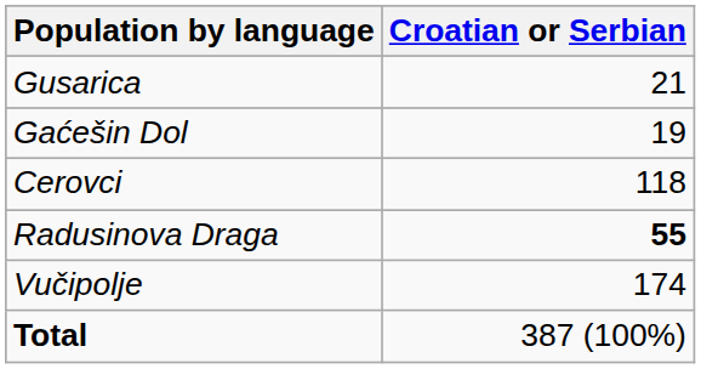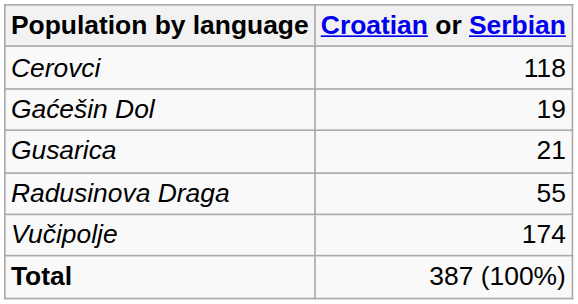 <table class="wikitable sortable">
 <tr>
 <th>Population by language</th>
 <th><a href='#'>Croatian</a> or <a href='#'>Serbian</a></th>
 </tr>
 <tr>
-<td><em>Gusarica</em></td>
-<td align="right">21</td>
+<td><em>Cerovci</em></td>
+<td align="right">118</td>
 </tr>
 <tr>
 <td><em>Gaćešin Dol</em></td>
 <td align="right">19</td>
 </tr>
 <tr>
-<td><em>Cerovci</em></td>
-<td align="right">118</td>
+<td><em>Gusarica</em></td>
+<td align="right">21</td>
 </tr>
 <tr>
 <td><em>Radusinova Draga</em></td>
-<td align="right"><strong>55</strong></td>
+<td align="right">55</td>
 </tr>
 <tr>
 <td><em>Vučipolje</em></td>
 <td align="right">174</td>
 </tr>
 <tr>
 <td><strong>Total</strong></td>
 <td align="right">387 (100%)</td>
 </tr>
 </table>
